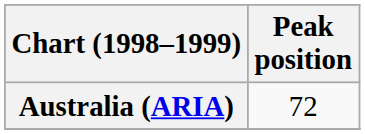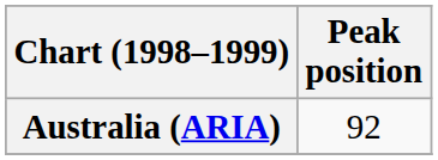 <table class="wikitable sortable plainrowheaders" style="text-align:center">
 <tr>
 <th scope="col">Chart (1998–1999)</th>
 <th scope="col">Peak<br>position</th>
 </tr>
 <tr>
 <th scope="row">Australia (<a href='#'>ARIA</a>)</th>
-<td>72</td>
+<td>92</td>
 </tr>
 <tr>
 </tr>
 <tr>
 </tr>
 <tr>
 </tr>
 </table>
